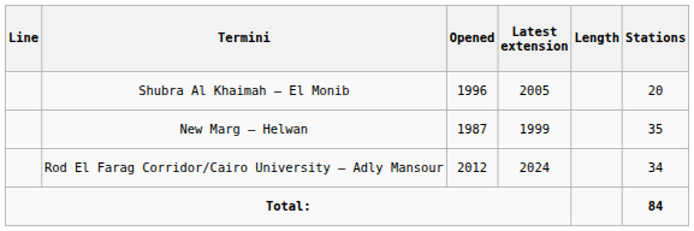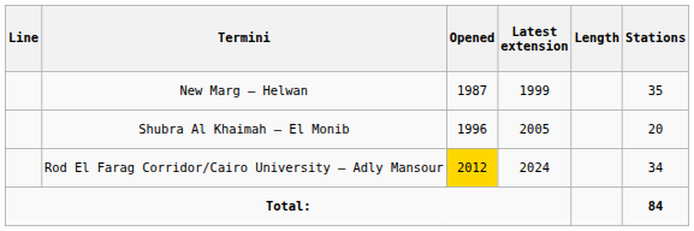 <table class="wikitable sortable" style="text-align:center; height:230px;">
 <tr>
 <th>Line</th>
 <th>Termini</th>
 <th>Opened</th>
 <th>Latest<br>extension</th>
 <th>Length</th>
 <th>Stations</th>
 </tr>
 <tr>
 <td></td>
+<td>New Marg – Helwan</td>
+<td>1987</td>
+<td>1999</td>
+<td></td>
+<td>35</td>
+</tr>
+<tr>
+<td></td>
 <td>Shubra Al Khaimah – El Monib</td>
 <td>1996</td>
 <td>2005</td>
 <td></td>
 <td>20</td>
 </tr>
 <tr>
 <td></td>
-<td>New Marg – Helwan</td>
-<td>1987</td>
-<td>1999</td>
-<td></td>
-<td>35</td>
-</tr>
-<tr>
-<td></td>
 <td>Rod El Farag Corridor/Cairo University – Adly Mansour</td>
-<td>2012</td>
+<td style="background: gold;">2012</td>
 <td>2024</td>
 <td></td>
 <td>34</td>
 </tr>
 <tr class=sortbottom>
 <td colspan="4"><strong>Total:</strong></td>
 <td><strong></strong></td>
 <td><strong>84</strong></td>
 </tr>
 </table>
